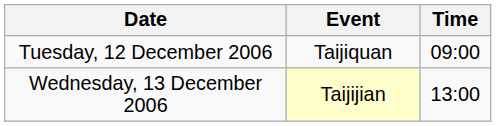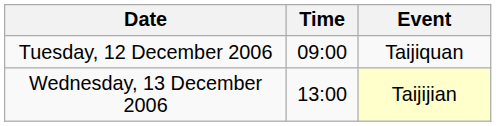 <table class = "wikitable" style="text-align:center;">
 <tr>
 <th width=220>Date</th>
+<th width=50>Time</th>
 <th width=100>Event</th>
-<th width=50>Time</th>
 </tr>
 <tr>
 <td>Tuesday, 12 December 2006</td>
+<td>09:00</td>
 <td>Taijiquan</td>
-<td>09:00</td>
 </tr>
 <tr>
 <td>Wednesday, 13 December 2006</td>
+<td>13:00</td>
 <td bgcolor=ffffcc>Taijijian</td>
-<td>13:00</td>
 </tr>
 </table>
